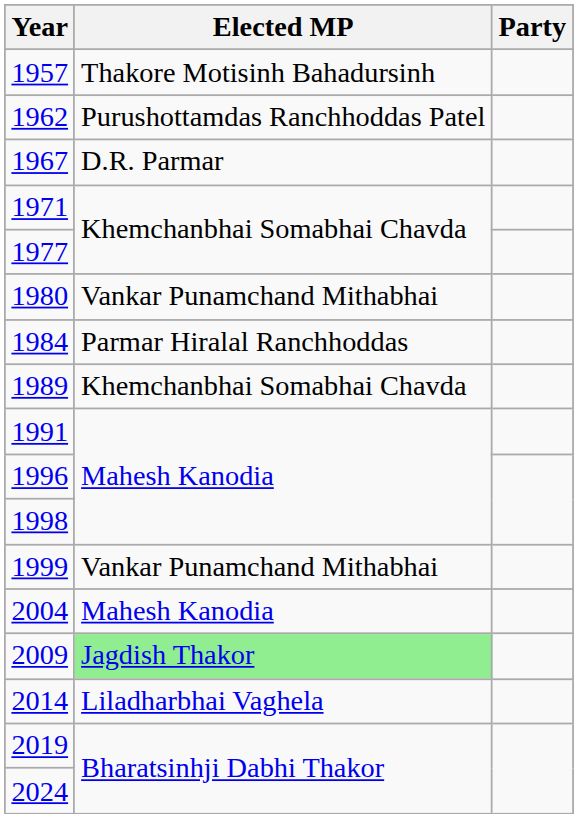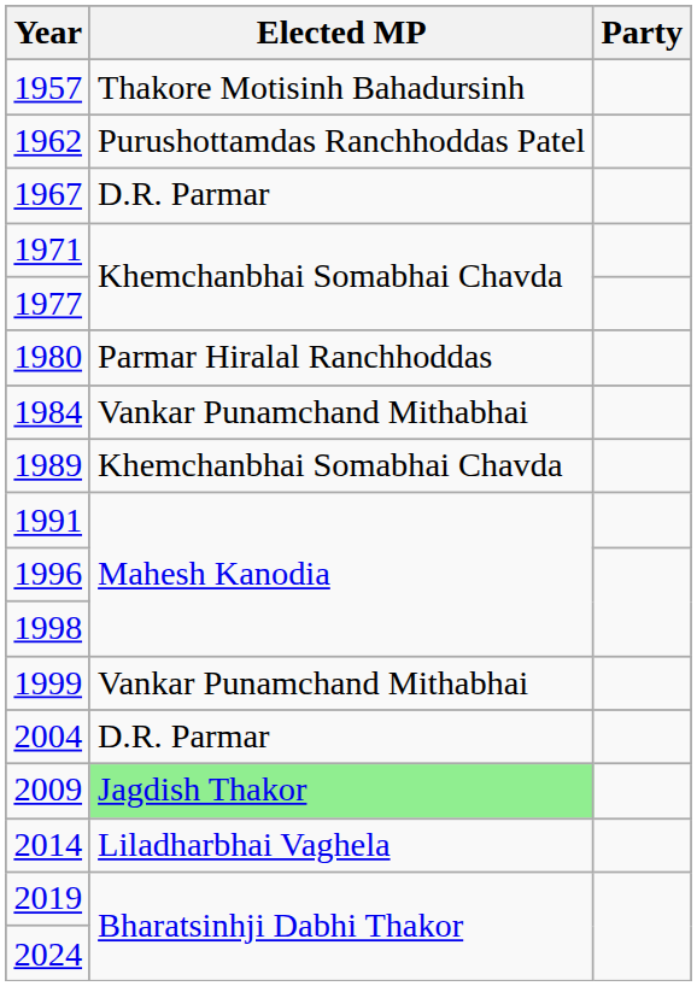 <table class="wikitable sortable">
 <tr>
 <th>Year</th>
 <th>Elected MP</th>
 <th colspan="2">Party</th>
 </tr>
 <tr>
 <td><a href='#'>1957</a></td>
 <td>Thakore Motisinh Bahadursinh</td>
 <td></td>
 </tr>
 <tr>
 <td><a href='#'>1962</a></td>
 <td>Purushottamdas Ranchhoddas Patel</td>
 </tr>
 <tr>
 <td><a href='#'>1967</a></td>
 <td>D.R. Parmar</td>
 <td></td>
 </tr>
 <tr>
 <td><a href='#'>1971</a></td>
 <td rowspan="2">Khemchanbhai Somabhai Chavda</td>
 <td></td>
 </tr>
 <tr>
 <td><a href='#'>1977</a></td>
 <td></td>
 </tr>
 <tr>
 <td><a href='#'>1980</a></td>
-<td>Vankar Punamchand Mithabhai</td>
+<td>Parmar Hiralal Ranchhoddas</td>
 <td></td>
 </tr>
 <tr>
 <td><a href='#'>1984</a></td>
-<td>Parmar Hiralal Ranchhoddas</td>
+<td>Vankar Punamchand Mithabhai</td>
 <td></td>
 </tr>
 <tr>
 <td><a href='#'>1989</a></td>
 <td>Khemchanbhai Somabhai Chavda</td>
 <td></td>
 </tr>
 <tr>
 <td><a href='#'>1991</a></td>
 <td rowspan="3"><a href='#'>Mahesh Kanodia</a></td>
 <td></td>
 </tr>
 <tr>
 <td><a href='#'>1996</a></td>
 </tr>
 <tr>
 <td><a href='#'>1998</a></td>
 </tr>
 <tr>
 <td><a href='#'>1999</a></td>
 <td>Vankar Punamchand Mithabhai</td>
 <td></td>
 </tr>
 <tr>
 <td><a href='#'>2004</a></td>
-<td><a href='#'>Mahesh Kanodia</a></td>
+<td>D.R. Parmar</td>
 <td></td>
 </tr>
 <tr>
 <td><a href='#'>2009</a></td>
 <td style="background: lightgreen;"><a href='#'>Jagdish Thakor</a></td>
 <td></td>
 </tr>
 <tr>
 <td><a href='#'>2014</a></td>
 <td><a href='#'>Liladharbhai Vaghela</a></td>
 <td></td>
 </tr>
 <tr>
 <td><a href='#'>2019</a></td>
 <td rowspan=2><a href='#'>Bharatsinhji Dabhi Thakor</a></td>
 </tr>
 <tr>
 <td><a href='#'>2024</a></td>
 </tr>
 </table>
